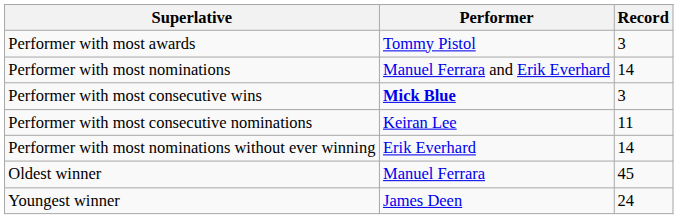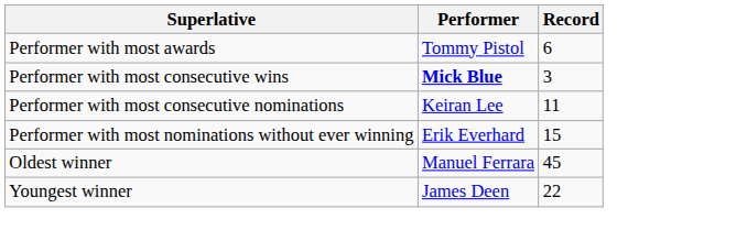 <table class="wikitable">
 <tr>
 <th>Superlative</th>
 <th>Performer</th>
 <th>Record</th>
 </tr>
 <tr>
 <td>Performer with most awards</td>
 <td><a href='#'>Tommy Pistol</a></td>
-<td>3</td>
-</tr>
-<tr>
-<td>Performer with most nominations</td>
-<td><a href='#'>Manuel Ferrara</a> and <a href='#'>Erik Everhard</a></td>
-<td>14</td>
+<td>6</td>
 </tr>
 <tr>
 <td>Performer with most consecutive wins</td>
 <td><strong><a href='#'>Mick Blue</a><br></strong></td>
 <td>3</td>
 </tr>
 <tr>
 <td>Performer with most consecutive nominations</td>
 <td><a href='#'>Keiran Lee</a><br></td>
 <td>11</td>
 </tr>
 <tr>
 <td>Performer with most nominations without ever winning</td>
 <td><a href='#'>Erik Everhard</a></td>
-<td>14</td>
+<td>15</td>
 </tr>
 <tr>
 <td>Oldest winner</td>
 <td><a href='#'>Manuel Ferrara</a></td>
 <td>45</td>
 </tr>
 <tr>
 <td>Youngest winner</td>
 <td><a href='#'>James Deen</a></td>
-<td>24</td>
+<td>22</td>
 </tr>
 </table>
